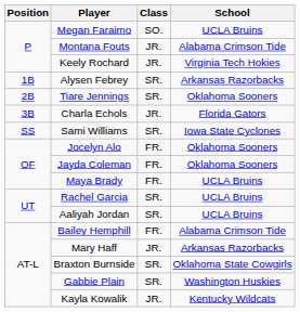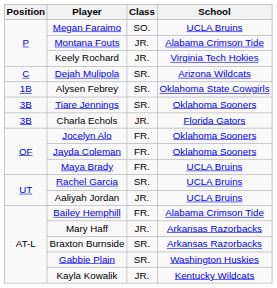 <table class="wikitable">
 <tr>
 <th>Position</th>
 <th>Player</th>
 <th>Class</th>
 <th>School</th>
 </tr>
 <tr align=center>
 <td rowspan=3><a href='#'>P</a></td>
 <td><a href='#'>Megan Faraimo</a></td>
 <td>SO.</td>
 <td><a href='#'>UCLA Bruins</a></td>
 </tr>
 <tr align=center>
 <td><a href='#'>Montana Fouts</a></td>
 <td>JR.</td>
 <td><a href='#'>Alabama Crimson Tide</a></td>
 </tr>
 <tr align=center>
 <td>Keely Rochard</td>
 <td>JR.</td>
 <td><a href='#'>Virginia Tech Hokies</a></td>
 </tr>
 <tr align=center>
+<td rowspan=1><a href='#'>C</a></td>
+<td><a href='#'>Dejah Mulipola</a></td>
+<td>SR.</td>
+<td><a href='#'>Arizona Wildcats</a></td>
+</tr>
+<tr align=center>
 <td rowspan=1><a href='#'>1B</a></td>
 <td>Alysen Febrey</td>
 <td>SR.</td>
-<td><a href='#'>Arkansas Razorbacks</a></td>
+<td><a href='#'>Oklahoma State Cowgirls</a></td>
 </tr>
 <tr align=center>
-<td rowspan=1><a href='#'>2B</a></td>
+<td rowspan=1><a href='#'>3B</a></td>
 <td><a href='#'>Tiare Jennings</a></td>
 <td>SR.</td>
 <td><a href='#'>Oklahoma Sooners</a></td>
 </tr>
 <tr align=center>
 <td rowspan=1><a href='#'>3B</a></td>
 <td>Charla Echols</td>
 <td>JR.</td>
 <td><a href='#'>Florida Gators</a></td>
-</tr>
-<tr align=center>
-<td rowspan=1><a href='#'>SS</a></td>
-<td>Sami Williams</td>
-<td>SR.</td>
-<td><a href='#'>Iowa State Cyclones</a></td>
 </tr>
 <tr align=center>
 <td rowspan=3><a href='#'>OF</a></td>
 <td><a href='#'>Jocelyn Alo</a></td>
 <td>FR.</td>
 <td><a href='#'>Oklahoma Sooners</a></td>
 </tr>
 <tr align=center>
 <td><a href='#'>Jayda Coleman</a></td>
 <td>FR.</td>
 <td><a href='#'>Oklahoma Sooners</a></td>
 </tr>
 <tr align=center>
 <td><a href='#'>Maya Brady</a></td>
 <td>FR.</td>
 <td><a href='#'>UCLA Bruins</a></td>
 </tr>
 <tr align=center>
 <td rowspan=2><a href='#'>UT</a></td>
 <td><a href='#'>Rachel Garcia</a></td>
 <td>SR.</td>
 <td><a href='#'>UCLA Bruins</a></td>
 </tr>
 <tr align=center>
 <td>Aaliyah Jordan</td>
-<td>SR.</td>
+<td>JR.</td>
 <td><a href='#'>UCLA Bruins</a></td>
 </tr>
 <tr align=center>
 <td rowspan=5>AT-L</td>
 <td><a href='#'>Bailey Hemphill</a></td>
 <td>FR.</td>
 <td><a href='#'>Alabama Crimson Tide</a></td>
 </tr>
 <tr align=center>
 <td>Mary Haff</td>
 <td>JR.</td>
 <td><a href='#'>Arkansas Razorbacks</a></td>
 </tr>
 <tr align=center>
 <td>Braxton Burnside</td>
 <td>SR.</td>
-<td><a href='#'>Oklahoma State Cowgirls</a></td>
+<td><a href='#'>Arkansas Razorbacks</a></td>
 </tr>
 <tr align=center>
 <td><a href='#'>Gabbie Plain</a></td>
 <td>SR.</td>
 <td><a href='#'>Washington Huskies</a></td>
 </tr>
 <tr align=center>
 <td>Kayla Kowalik</td>
 <td>JR.</td>
 <td><a href='#'>Kentucky Wildcats</a></td>
 </tr>
 </table>
